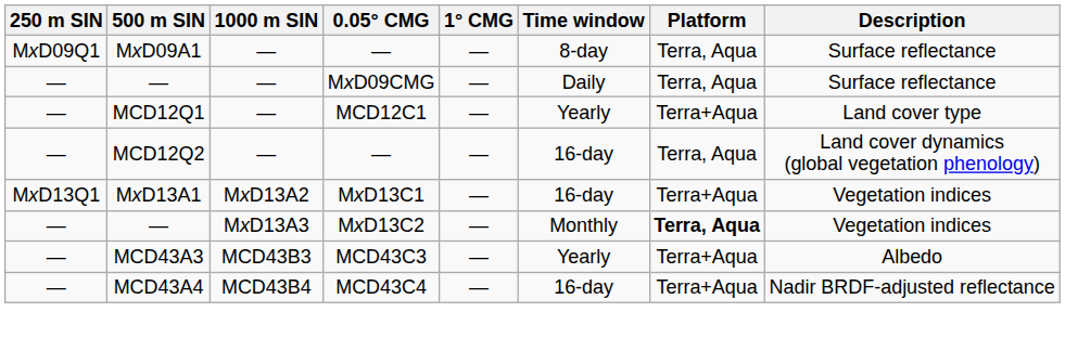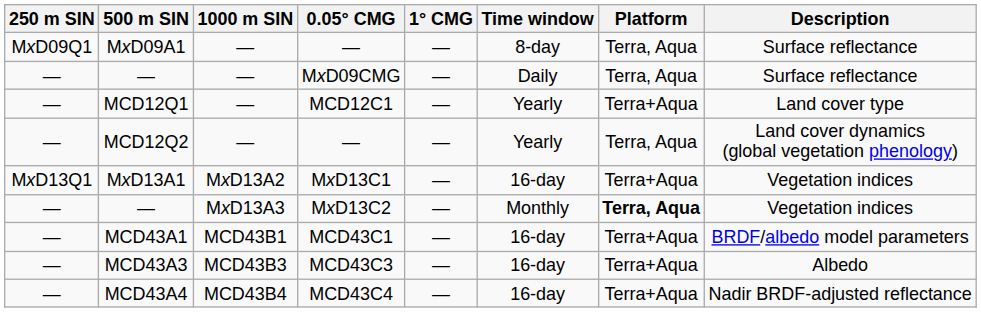 <table style="font-size: 85%; text-align: center;" class="wikitable sortable">
 <tr>
 <th>250 m SIN</th>
 <th>500 m SIN</th>
 <th>1000 m SIN</th>
 <th>0.05° CMG</th>
 <th>1° CMG</th>
 <th>Time window</th>
 <th>Platform</th>
 <th>Description</th>
 </tr>
 <tr>
 <td>M<em>x</em>D09Q1</td>
 <td>M<em>x</em>D09A1</td>
 <td>—</td>
 <td>—</td>
 <td>—</td>
 <td>8-day</td>
 <td>Terra, Aqua</td>
 <td>Surface reflectance</td>
 </tr>
 <tr>
 <td>—</td>
 <td>—</td>
 <td>—</td>
 <td>M<em>x</em>D09CMG</td>
 <td>—</td>
 <td>Daily</td>
 <td>Terra, Aqua</td>
 <td>Surface reflectance</td>
 </tr>
 <tr>
 <td>—</td>
 <td>MCD12Q1</td>
 <td>—</td>
 <td>MCD12C1</td>
 <td>—</td>
 <td>Yearly</td>
 <td>Terra+Aqua</td>
 <td>Land cover type</td>
 </tr>
 <tr>
 <td>—</td>
 <td>MCD12Q2</td>
 <td>—</td>
 <td>—</td>
 <td>—</td>
-<td>16-day</td>
+<td>Yearly</td>
 <td>Terra, Aqua</td>
 <td>Land cover dynamics<br>(global vegetation <a href='#'>phenology</a>)</td>
 </tr>
 <tr>
 <td>M<em>x</em>D13Q1</td>
 <td>M<em>x</em>D13A1</td>
 <td>M<em>x</em>D13A2</td>
 <td>M<em>x</em>D13C1</td>
 <td>—</td>
 <td>16-day</td>
 <td>Terra+Aqua</td>
 <td>Vegetation indices</td>
 </tr>
 <tr>
 <td>—</td>
 <td>—</td>
 <td>M<em>x</em>D13A3</td>
 <td>M<em>x</em>D13C2</td>
 <td>—</td>
 <td>Monthly</td>
 <td><strong>Terra, Aqua</strong></td>
 <td>Vegetation indices</td>
 </tr>
 <tr>
 <td>—</td>
+<td>MCD43A1</td>
+<td>MCD43B1</td>
+<td>MCD43C1</td>
+<td>—</td>
+<td>16-day</td>
+<td>Terra+Aqua</td>
+<td><a href='#'>BRDF</a>/<a href='#'>albedo</a> model parameters</td>
+</tr>
+<tr>
+<td>—</td>
 <td>MCD43A3</td>
 <td>MCD43B3</td>
 <td>MCD43C3</td>
 <td>—</td>
-<td>Yearly</td>
+<td>16-day</td>
 <td>Terra+Aqua</td>
 <td>Albedo</td>
 </tr>
 <tr>
 <td>—</td>
 <td>MCD43A4</td>
 <td>MCD43B4</td>
 <td>MCD43C4</td>
 <td>—</td>
 <td>16-day</td>
 <td>Terra+Aqua</td>
 <td>Nadir BRDF-adjusted reflectance</td>
 </tr>
 </table>
